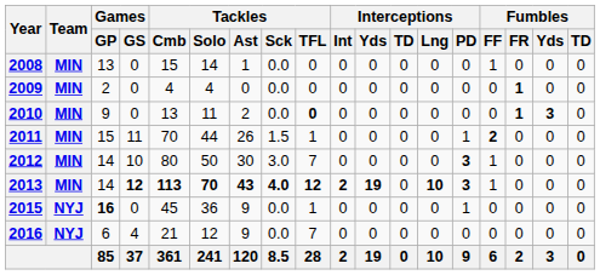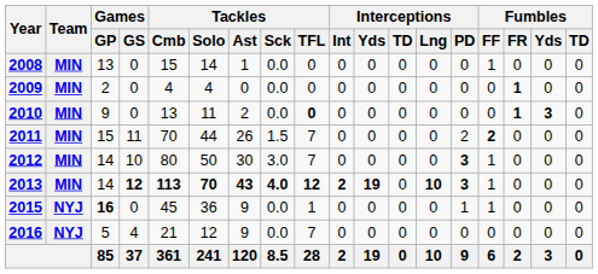 <table class="wikitable" style="text-align:center">
 <tr>
 <th rowspan="2">Year</th>
 <th rowspan="2">Team</th>
 <th colspan="2">Games</th>
 <th colspan="5">Tackles</th>
 <th colspan="5">Interceptions</th>
 <th colspan="4">Fumbles</th>
 </tr>
 <tr>
 <th>GP</th>
 <th>GS</th>
 <th>Cmb</th>
 <th>Solo</th>
 <th>Ast</th>
 <th>Sck</th>
 <th>TFL</th>
 <th>Int</th>
 <th>Yds</th>
 <th>TD</th>
 <th>Lng</th>
 <th>PD</th>
 <th>FF</th>
 <th>FR</th>
 <th>Yds</th>
 <th>TD</th>
 </tr>
 <tr>
 <th><a href='#'>2008</a></th>
 <th><a href='#'>MIN</a></th>
 <td>13</td>
 <td>0</td>
 <td>15</td>
 <td>14</td>
 <td>1</td>
 <td>0.0</td>
 <td>0</td>
 <td>0</td>
 <td>0</td>
 <td>0</td>
 <td>0</td>
 <td>0</td>
 <td>1</td>
 <td>0</td>
 <td>0</td>
 <td>0</td>
 </tr>
 <tr>
 <th><a href='#'>2009</a></th>
 <th><a href='#'>MIN</a></th>
 <td>2</td>
 <td>0</td>
 <td>4</td>
 <td>4</td>
 <td>0</td>
 <td>0.0</td>
 <td>0</td>
 <td>0</td>
 <td>0</td>
 <td>0</td>
 <td>0</td>
 <td>0</td>
 <td>0</td>
 <td><strong>1</strong></td>
 <td>0</td>
 <td>0</td>
 </tr>
 <tr>
 <th><a href='#'>2010</a></th>
 <th><a href='#'>MIN</a></th>
 <td>9</td>
 <td>0</td>
 <td>13</td>
 <td>11</td>
 <td>2</td>
 <td>0.0</td>
 <td><strong>0</strong></td>
 <td>0</td>
 <td>0</td>
 <td>0</td>
 <td>0</td>
 <td>0</td>
 <td>0</td>
 <td><strong>1</strong></td>
 <td><strong>3</strong></td>
 <td>0</td>
 </tr>
 <tr>
 <th><a href='#'>2011</a></th>
 <th><a href='#'>MIN</a></th>
 <td>15</td>
 <td>11</td>
 <td>70</td>
 <td>44</td>
 <td>26</td>
 <td>1.5</td>
-<td>1</td>
+<td>7</td>
 <td>0</td>
 <td>0</td>
 <td>0</td>
 <td>0</td>
-<td>1</td>
+<td>2</td>
 <td><strong>2</strong></td>
 <td>0</td>
 <td>0</td>
 <td>0</td>
 </tr>
 <tr>
 <th><a href='#'>2012</a></th>
 <th><a href='#'>MIN</a></th>
 <td>14</td>
 <td>10</td>
 <td>80</td>
 <td>50</td>
 <td>30</td>
 <td>3.0</td>
 <td>7</td>
 <td>0</td>
 <td>0</td>
 <td>0</td>
 <td>0</td>
 <td><strong>3</strong></td>
 <td>1</td>
 <td>0</td>
 <td>0</td>
 <td>0</td>
 </tr>
 <tr>
 <th><a href='#'>2013</a></th>
 <th><a href='#'>MIN</a></th>
 <td>14</td>
 <td><strong>12</strong></td>
 <td><strong>113</strong></td>
 <td><strong>70</strong></td>
 <td><strong>43</strong></td>
 <td><strong>4.0</strong></td>
 <td><strong>12</strong></td>
 <td><strong>2</strong></td>
 <td><strong>19</strong></td>
 <td>0</td>
 <td><strong>10</strong></td>
 <td><strong>3</strong></td>
 <td>1</td>
 <td>0</td>
 <td>0</td>
 <td>0</td>
 </tr>
 <tr>
 <th><a href='#'>2015</a></th>
 <th><a href='#'>NYJ</a></th>
 <td><strong>16</strong></td>
 <td>0</td>
 <td>45</td>
 <td>36</td>
 <td>9</td>
 <td>0.0</td>
 <td>1</td>
 <td>0</td>
 <td>0</td>
 <td>0</td>
 <td>0</td>
 <td>1</td>
-<td>0</td>
+<td>1</td>
 <td>0</td>
 <td>0</td>
 <td>0</td>
 </tr>
 <tr>
 <th><a href='#'>2016</a></th>
 <th><a href='#'>NYJ</a></th>
-<td>6</td>
+<td>5</td>
 <td>4</td>
 <td>21</td>
 <td>12</td>
 <td>9</td>
 <td>0.0</td>
 <td>7</td>
 <td>0</td>
 <td>0</td>
 <td>0</td>
 <td>0</td>
 <td>0</td>
 <td>0</td>
 <td>0</td>
 <td>0</td>
 <td>0</td>
 </tr>
 <tr>
 <th colspan="2"></th>
 <th>85</th>
 <th>37</th>
 <th>361</th>
 <th>241</th>
 <th>120</th>
 <th>8.5</th>
 <th>28</th>
 <th>2</th>
 <th>19</th>
 <th>0</th>
 <th>10</th>
 <th>9</th>
 <th>6</th>
 <th>2</th>
 <th>3</th>
 <th>0</th>
 </tr>
 </table>
